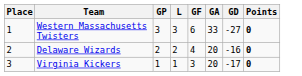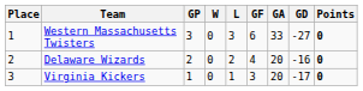 <table class="wikitable">
 <tr>
 <th>Place</th>
 <th style="width:170px;">Team</th>
 <th width="20">GP</th>
+<th width="20">W</th>
 <th width="20">L</th>
 <th width="20">GF</th>
 <th width="20">GA</th>
 <th width="25">GD</th>
 <th>Points</th>
 </tr>
 <tr>
 <td>1</td>
 <td><a href='#'>Western Massachusetts Twisters</a></td>
 <td>3</td>
+<td>0</td>
 <td>3</td>
 <td>6</td>
 <td>33</td>
 <td>-27</td>
 <td><strong>0</strong></td>
 </tr>
 <tr>
 <td>2</td>
 <td><a href='#'>Delaware Wizards</a></td>
 <td>2</td>
+<td>0</td>
 <td>2</td>
 <td>4</td>
 <td>20</td>
 <td>-16</td>
 <td><strong>0</strong></td>
 </tr>
 <tr>
 <td>3</td>
 <td><a href='#'>Virginia Kickers</a></td>
 <td>1</td>
+<td>0</td>
 <td>1</td>
 <td>3</td>
 <td>20</td>
 <td>-17</td>
 <td><strong>0</strong></td>
 </tr>
 </table>
